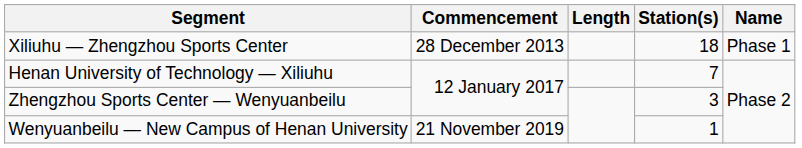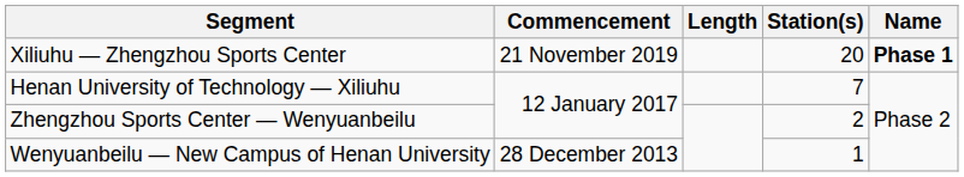 <table class="wikitable" style="border-collapse: collapse; text-align: right;">
 <tr>
 <th>Segment</th>
 <th>Commencement</th>
 <th>Length</th>
 <th>Station(s)</th>
 <th>Name</th>
 </tr>
 <tr>
 <td style="text-align: left;">Xiliuhu — Zhengzhou Sports Center</td>
-<td>28 December 2013</td>
+<td>21 November 2019</td>
 <td></td>
-<td>18</td>
-<td style="text-align: left;">Phase 1</td>
+<td>20</td>
+<td style="text-align: left;"><strong>Phase 1</strong></td>
 </tr>
 <tr>
 <td style="text-align: left;">Henan University of Technology — Xiliuhu</td>
 <td rowspan="2">12 January 2017</td>
 <td></td>
 <td>7</td>
 <td rowspan="3" style="text-align: left;">Phase 2</td>
 </tr>
 <tr>
 <td style="text-align: left;">Zhengzhou Sports Center — Wenyuanbeilu</td>
 <td rowspan="2"></td>
-<td>3</td>
+<td>2</td>
 </tr>
 <tr>
 <td style="text-align: left;">Wenyuanbeilu — New Campus of Henan University</td>
-<td>21 November 2019</td>
+<td>28 December 2013</td>
 <td>1</td>
 </tr>
 </table>
